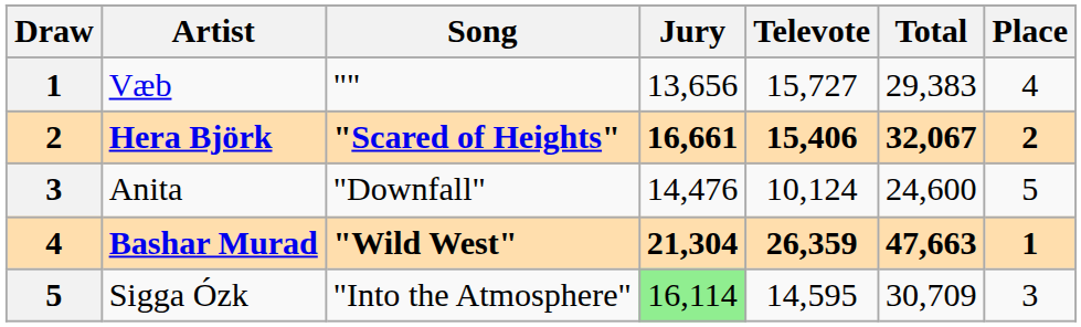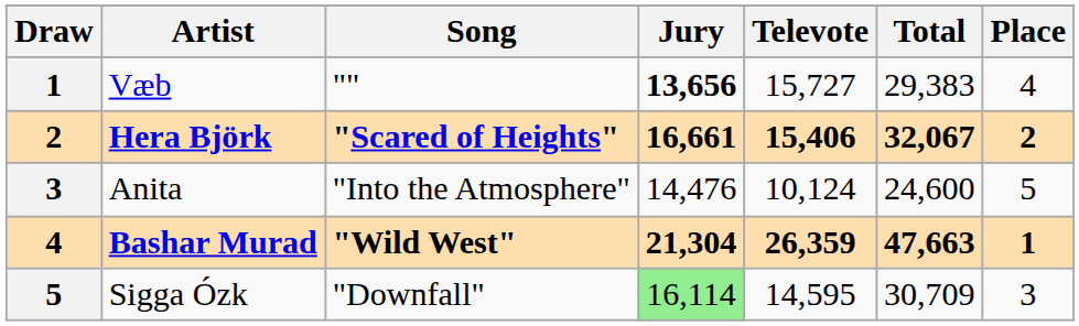 <table class="sortable wikitable plainrowheaders" style="margin: 1em auto 1em auto; text-align:center">
 <tr>
 </tr>
 <tr>
 <th scope="col">Draw</th>
 <th scope="col">Artist</th>
 <th scope="col">Song</th>
 <th>Jury</th>
 <th>Televote</th>
 <th>Total</th>
 <th>Place</th>
 </tr>
 <tr>
 <th scope="row" style="text-align:center">1</th>
 <td align="left"><a href='#'>Væb</a></td>
 <td align="left">""</td>
-<td>13,656</td>
+<td><strong>13,656</strong></td>
 <td>15,727</td>
 <td>29,383</td>
 <td>4</td>
 </tr>
 <tr style="font-weight:bold; background-color:navajowhite;">
 <th scope="row" style="text-align:center; font-weight:bold; background-color:navajowhite;">2</th>
 <td align="left"><a href='#'>Hera Björk</a></td>
 <td align="left">"<a href='#'>Scared of Heights</a>"</td>
 <td>16,661</td>
 <td>15,406</td>
 <td>32,067</td>
 <td>2</td>
 </tr>
 <tr>
 <th scope="row" style="text-align:center">3</th>
 <td align="left">Anita</td>
-<td align="left">"Downfall"</td>
+<td align="left">"Into the Atmosphere"</td>
 <td>14,476</td>
 <td>10,124</td>
 <td>24,600</td>
 <td>5</td>
 </tr>
 <tr style="font-weight:bold; background-color:navajowhite;">
 <th scope="row" style="text-align:center; font-weight:bold; background-color:navajowhite;">4</th>
 <td align="left"><a href='#'>Bashar Murad</a></td>
 <td align="left">"Wild West"</td>
 <td>21,304</td>
 <td>26,359</td>
 <td>47,663</td>
 <td>1</td>
 </tr>
 <tr>
 <th scope="row" style="text-align:center">5</th>
 <td align="left">Sigga Ózk</td>
-<td align="left">"Into the Atmosphere"</td>
+<td align="left">"Downfall"</td>
 <td style="background: lightgreen;">16,114</td>
 <td>14,595</td>
 <td>30,709</td>
 <td>3</td>
 </tr>
 </table>
